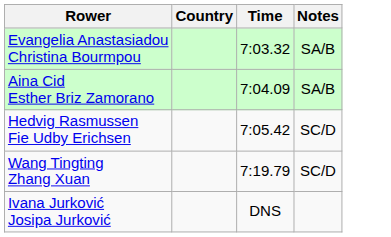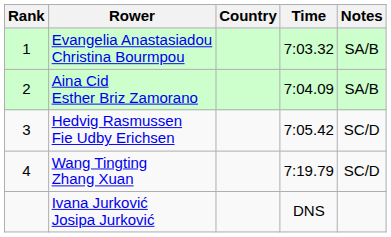 <table class="wikitable" style="text-align:center">
 <tr>
+<th>Rank</th>
 <th>Rower</th>
 <th>Country</th>
 <th>Time</th>
 <th>Notes</th>
 </tr>
 <tr bgcolor=ccffcc>
+<td>1</td>
 <td align="left"><a href='#'>Evangelia Anastasiadou</a><br><a href='#'>Christina Bourmpou</a></td>
 <td align="left"></td>
 <td>7:03.32</td>
 <td>SA/B</td>
 </tr>
 <tr bgcolor=ccffcc>
+<td>2</td>
 <td align="left"><a href='#'>Aina Cid</a><br><a href='#'>Esther Briz Zamorano</a></td>
 <td align="left"></td>
 <td>7:04.09</td>
 <td>SA/B</td>
 </tr>
 <tr>
+<td>3</td>
 <td align="left"><a href='#'>Hedvig Rasmussen</a><br><a href='#'>Fie Udby Erichsen</a></td>
 <td align="left"></td>
 <td>7:05.42</td>
 <td>SC/D</td>
 </tr>
 <tr>
+<td>4</td>
 <td align="left"><a href='#'>Wang Tingting</a><br><a href='#'>Zhang Xuan</a></td>
 <td align="left"></td>
 <td>7:19.79</td>
 <td>SC/D</td>
 </tr>
 <tr>
+<td></td>
 <td align="left"><a href='#'>Ivana Jurković</a><br><a href='#'>Josipa Jurković</a></td>
 <td align="left"></td>
 <td>DNS</td>
 <td></td>
 </tr>
 </table>
